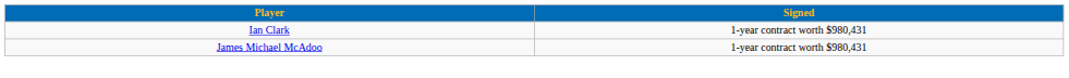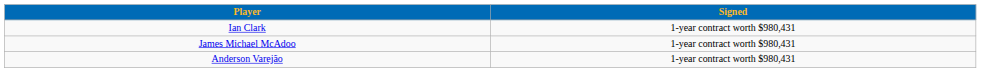 <table class="wikitable sortable sortable">
 <tr>
 <th style="background:#006BB6; color:#fdb927" width="10%">Player</th>
 <th style="background:#006BB6; color:#fdb927" width="10%">Signed</th>
 </tr>
 <tr style="text-align: center">
 <td><a href='#'>Ian Clark</a></td>
 <td>1-year contract worth $980,431</td>
 </tr>
 <tr style="text-align: center">
 <td><a href='#'>James Michael McAdoo</a></td>
 <td>1-year contract worth $980,431</td>
 </tr>
+<tr style="text-align: center">
+<td><a href='#'>Anderson Varejão</a></td>
+<td>1-year contract worth $980,431</td>
+</tr>
 </table>
